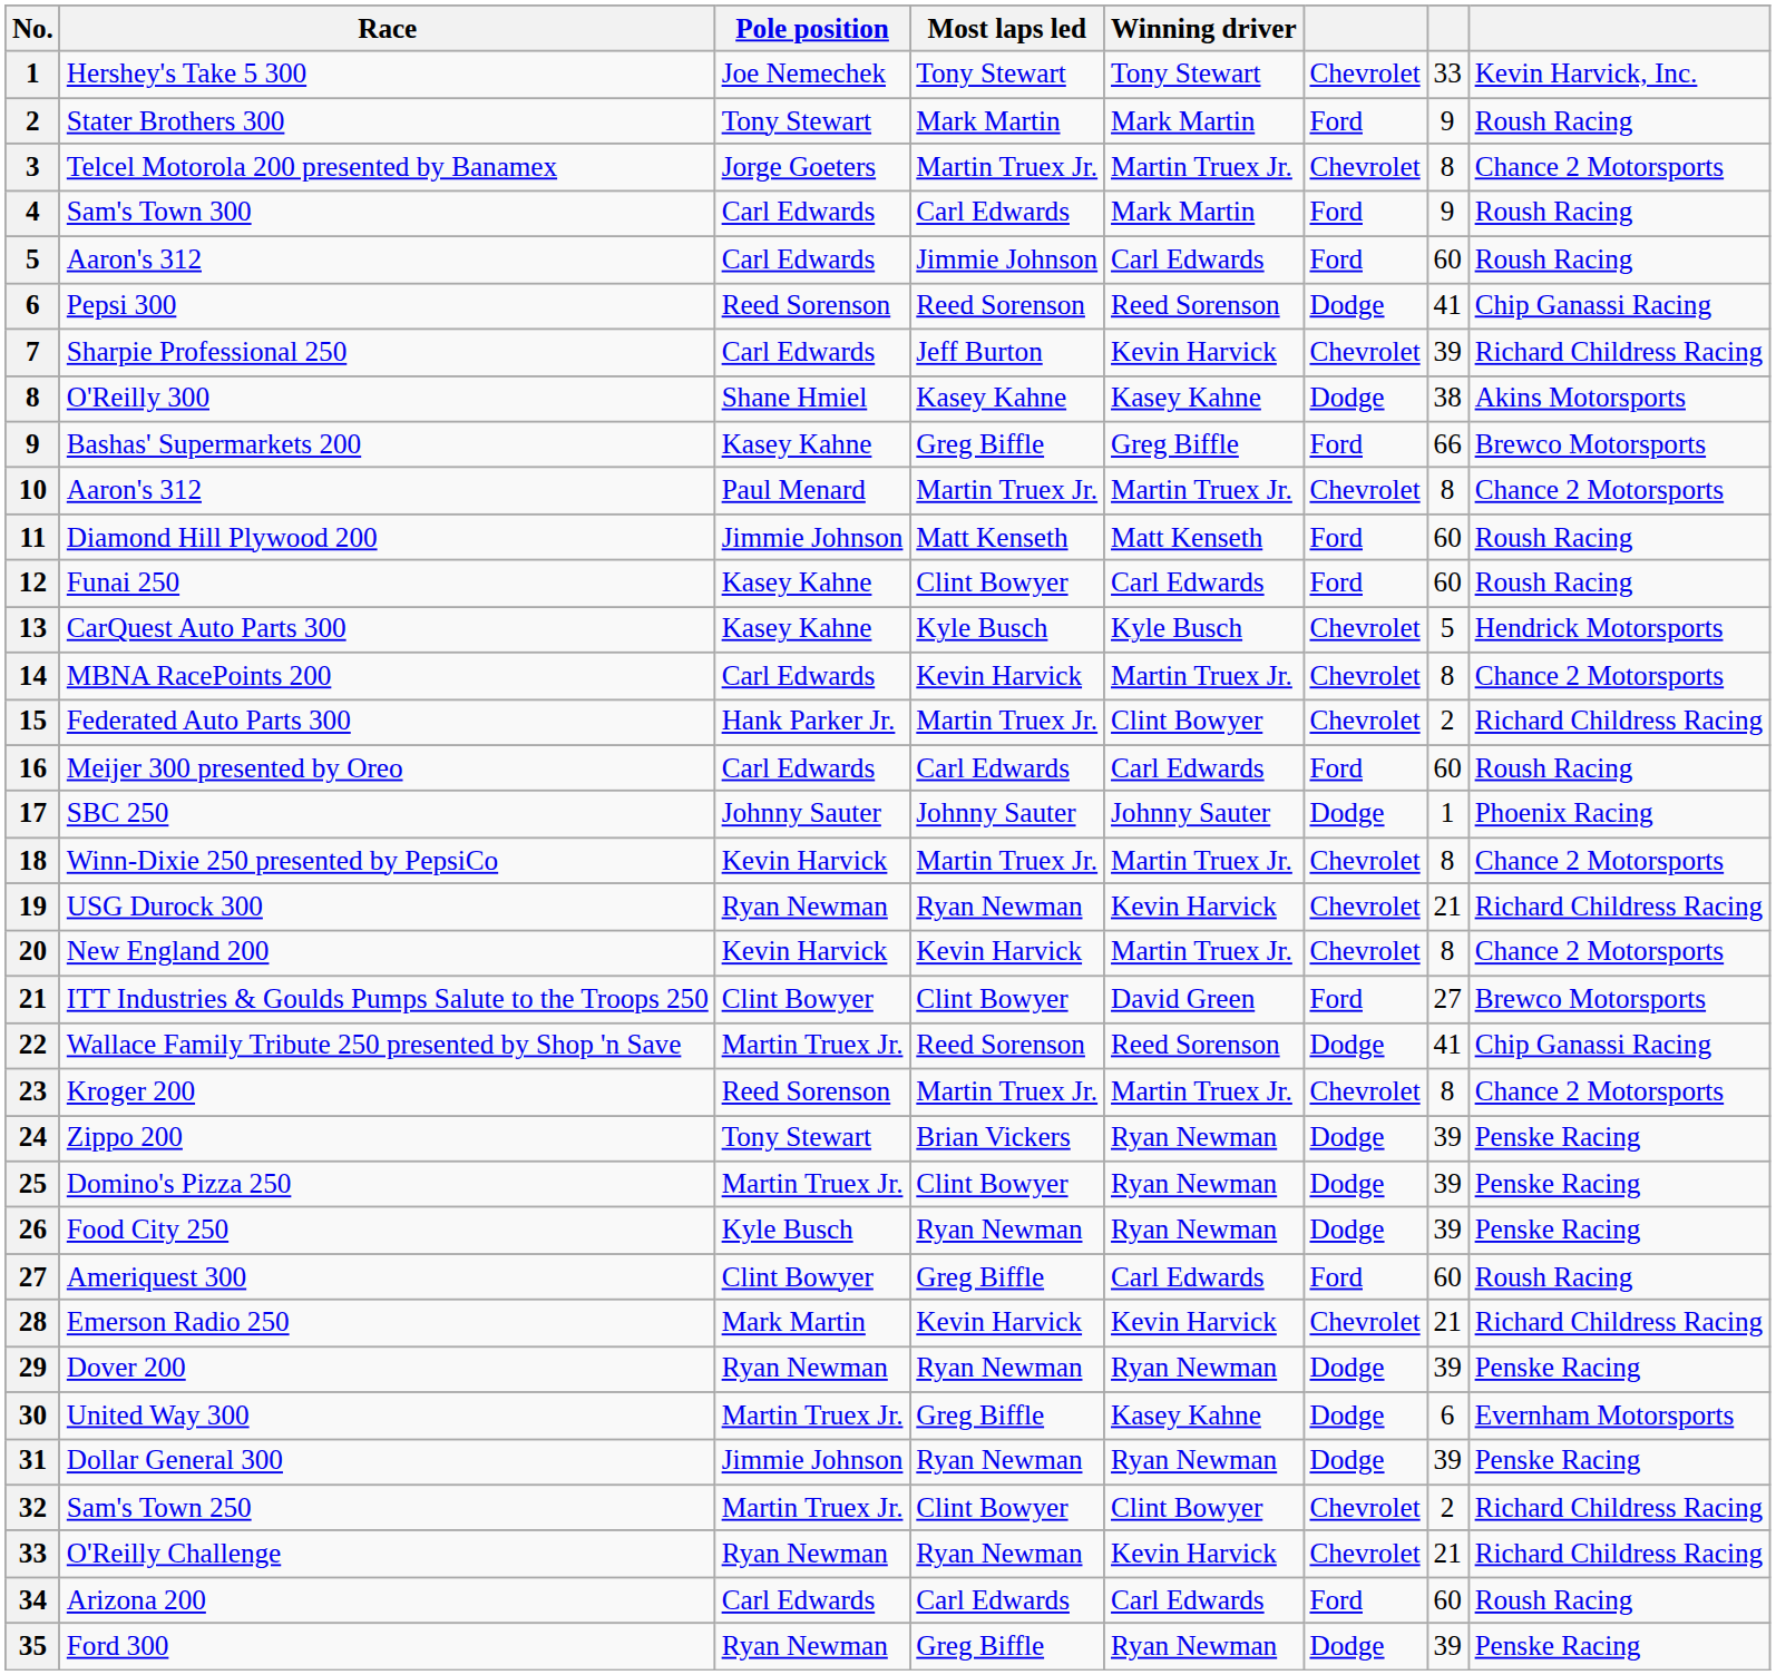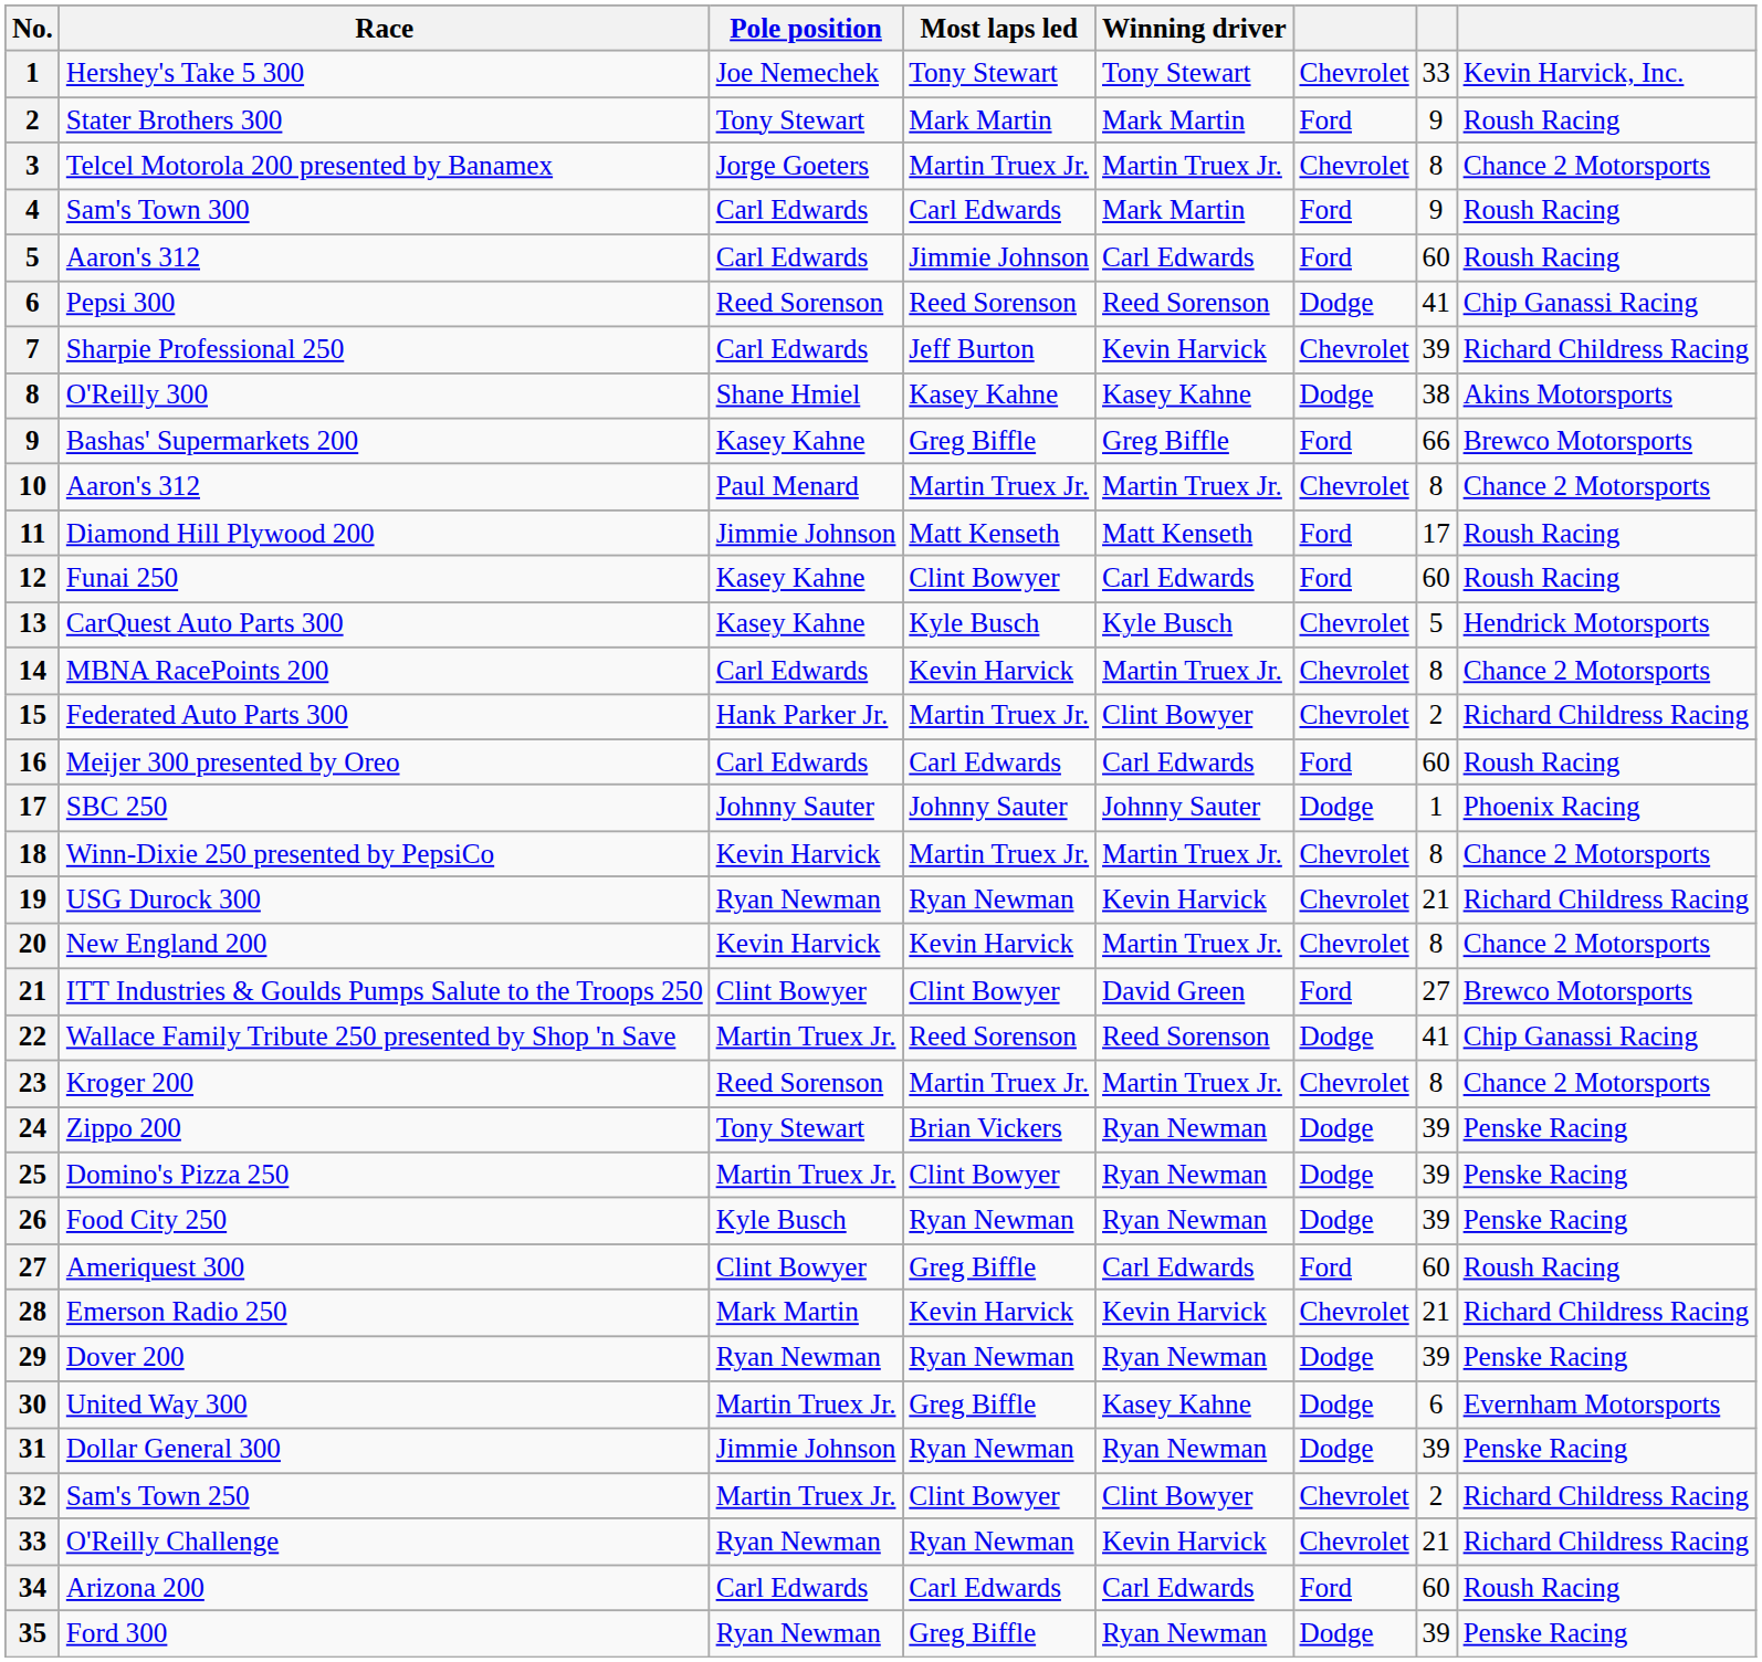 <table class="wikitable" style="font-size:85%">
 <tr>
 <th>No.</th>
 <th>Race</th>
 <th><a href='#'>Pole position</a></th>
 <th>Most laps led</th>
 <th>Winning driver</th>
 <th></th>
 <th></th>
 <th></th>
 </tr>
 <tr>
 <th>1</th>
 <td><a href='#'>Hershey's Take 5 300</a></td>
 <td><a href='#'>Joe Nemechek</a></td>
 <td><a href='#'>Tony Stewart</a></td>
 <td><a href='#'>Tony Stewart</a></td>
 <td><a href='#'>Chevrolet</a></td>
 <td align=center>33</td>
 <td><a href='#'>Kevin Harvick, Inc.</a></td>
 </tr>
 <tr>
 <th>2</th>
 <td><a href='#'>Stater Brothers 300</a></td>
 <td><a href='#'>Tony Stewart</a></td>
 <td><a href='#'>Mark Martin</a></td>
 <td><a href='#'>Mark Martin</a></td>
 <td><a href='#'>Ford</a></td>
 <td align=center>9</td>
 <td><a href='#'>Roush Racing</a></td>
 </tr>
 <tr>
 <th>3</th>
 <td><a href='#'>Telcel Motorola 200 presented by Banamex</a></td>
 <td><a href='#'>Jorge Goeters</a></td>
 <td><a href='#'>Martin Truex Jr.</a></td>
 <td><a href='#'>Martin Truex Jr.</a></td>
 <td><a href='#'>Chevrolet</a></td>
 <td align=center>8</td>
 <td><a href='#'>Chance 2 Motorsports</a></td>
 </tr>
 <tr>
 <th>4</th>
 <td><a href='#'>Sam's Town 300</a></td>
 <td><a href='#'>Carl Edwards</a></td>
 <td><a href='#'>Carl Edwards</a></td>
 <td><a href='#'>Mark Martin</a></td>
 <td><a href='#'>Ford</a></td>
 <td align=center>9</td>
 <td><a href='#'>Roush Racing</a></td>
 </tr>
 <tr>
 <th>5</th>
 <td><a href='#'>Aaron's 312</a></td>
 <td><a href='#'>Carl Edwards</a></td>
 <td><a href='#'>Jimmie Johnson</a></td>
 <td><a href='#'>Carl Edwards</a></td>
 <td><a href='#'>Ford</a></td>
 <td align=center>60</td>
 <td><a href='#'>Roush Racing</a></td>
 </tr>
 <tr>
 <th>6</th>
 <td><a href='#'>Pepsi 300</a></td>
 <td><a href='#'>Reed Sorenson</a></td>
 <td><a href='#'>Reed Sorenson</a></td>
 <td><a href='#'>Reed Sorenson</a></td>
 <td><a href='#'>Dodge</a></td>
 <td align=center>41</td>
 <td><a href='#'>Chip Ganassi Racing</a></td>
 </tr>
 <tr>
 <th>7</th>
 <td><a href='#'>Sharpie Professional 250</a></td>
 <td><a href='#'>Carl Edwards</a></td>
 <td><a href='#'>Jeff Burton</a></td>
 <td><a href='#'>Kevin Harvick</a></td>
 <td><a href='#'>Chevrolet</a></td>
 <td align=center>39</td>
 <td><a href='#'>Richard Childress Racing</a></td>
 </tr>
 <tr>
 <th>8</th>
 <td><a href='#'>O'Reilly 300</a></td>
 <td><a href='#'>Shane Hmiel</a></td>
 <td><a href='#'>Kasey Kahne</a></td>
 <td><a href='#'>Kasey Kahne</a></td>
 <td><a href='#'>Dodge</a></td>
 <td align=center>38</td>
 <td><a href='#'>Akins Motorsports</a></td>
 </tr>
 <tr>
 <th>9</th>
 <td><a href='#'>Bashas' Supermarkets 200</a></td>
 <td><a href='#'>Kasey Kahne</a></td>
 <td><a href='#'>Greg Biffle</a></td>
 <td><a href='#'>Greg Biffle</a></td>
 <td><a href='#'>Ford</a></td>
 <td align=center>66</td>
 <td><a href='#'>Brewco Motorsports</a></td>
 </tr>
 <tr>
 <th>10</th>
 <td><a href='#'>Aaron's 312</a></td>
 <td><a href='#'>Paul Menard</a></td>
 <td><a href='#'>Martin Truex Jr.</a></td>
 <td><a href='#'>Martin Truex Jr.</a></td>
 <td><a href='#'>Chevrolet</a></td>
 <td align=center>8</td>
 <td><a href='#'>Chance 2 Motorsports</a></td>
 </tr>
 <tr>
 <th>11</th>
 <td><a href='#'>Diamond Hill Plywood 200</a></td>
 <td><a href='#'>Jimmie Johnson</a></td>
 <td><a href='#'>Matt Kenseth</a></td>
 <td><a href='#'>Matt Kenseth</a></td>
 <td><a href='#'>Ford</a></td>
-<td align=center>60</td>
+<td align=center>17</td>
 <td><a href='#'>Roush Racing</a></td>
 </tr>
 <tr>
 <th>12</th>
 <td><a href='#'>Funai 250</a></td>
 <td><a href='#'>Kasey Kahne</a></td>
 <td><a href='#'>Clint Bowyer</a></td>
 <td><a href='#'>Carl Edwards</a></td>
 <td><a href='#'>Ford</a></td>
 <td align=center>60</td>
 <td><a href='#'>Roush Racing</a></td>
 </tr>
 <tr>
 <th>13</th>
 <td><a href='#'>CarQuest Auto Parts 300</a></td>
 <td><a href='#'>Kasey Kahne</a></td>
 <td><a href='#'>Kyle Busch</a></td>
 <td><a href='#'>Kyle Busch</a></td>
 <td><a href='#'>Chevrolet</a></td>
 <td align=center>5</td>
 <td><a href='#'>Hendrick Motorsports</a></td>
 </tr>
 <tr>
 <th>14</th>
 <td><a href='#'>MBNA RacePoints 200</a></td>
 <td><a href='#'>Carl Edwards</a></td>
 <td><a href='#'>Kevin Harvick</a></td>
 <td><a href='#'>Martin Truex Jr.</a></td>
 <td><a href='#'>Chevrolet</a></td>
 <td align=center>8</td>
 <td><a href='#'>Chance 2 Motorsports</a></td>
 </tr>
 <tr>
 <th>15</th>
 <td><a href='#'>Federated Auto Parts 300</a></td>
 <td><a href='#'>Hank Parker Jr.</a></td>
 <td><a href='#'>Martin Truex Jr.</a></td>
 <td><a href='#'>Clint Bowyer</a></td>
 <td><a href='#'>Chevrolet</a></td>
 <td align=center>2</td>
 <td><a href='#'>Richard Childress Racing</a></td>
 </tr>
 <tr>
 <th>16</th>
 <td><a href='#'>Meijer 300 presented by Oreo</a></td>
 <td><a href='#'>Carl Edwards</a></td>
 <td><a href='#'>Carl Edwards</a></td>
 <td><a href='#'>Carl Edwards</a></td>
 <td><a href='#'>Ford</a></td>
 <td align=center>60</td>
 <td><a href='#'>Roush Racing</a></td>
 </tr>
 <tr>
 <th>17</th>
 <td><a href='#'>SBC 250</a></td>
 <td><a href='#'>Johnny Sauter</a></td>
 <td><a href='#'>Johnny Sauter</a></td>
 <td><a href='#'>Johnny Sauter</a></td>
 <td><a href='#'>Dodge</a></td>
 <td align=center>1</td>
 <td><a href='#'>Phoenix Racing</a></td>
 </tr>
 <tr>
 <th>18</th>
 <td><a href='#'>Winn-Dixie 250 presented by PepsiCo</a></td>
 <td><a href='#'>Kevin Harvick</a></td>
 <td><a href='#'>Martin Truex Jr.</a></td>
 <td><a href='#'>Martin Truex Jr.</a></td>
 <td><a href='#'>Chevrolet</a></td>
 <td align=center>8</td>
 <td><a href='#'>Chance 2 Motorsports</a></td>
 </tr>
 <tr>
 <th>19</th>
 <td><a href='#'>USG Durock 300</a></td>
 <td><a href='#'>Ryan Newman</a></td>
 <td><a href='#'>Ryan Newman</a></td>
 <td><a href='#'>Kevin Harvick</a></td>
 <td><a href='#'>Chevrolet</a></td>
 <td align=center>21</td>
 <td><a href='#'>Richard Childress Racing</a></td>
 </tr>
 <tr>
 <th>20</th>
 <td><a href='#'>New England 200</a></td>
 <td><a href='#'>Kevin Harvick</a></td>
 <td><a href='#'>Kevin Harvick</a></td>
 <td><a href='#'>Martin Truex Jr.</a></td>
 <td><a href='#'>Chevrolet</a></td>
 <td align=center>8</td>
 <td><a href='#'>Chance 2 Motorsports</a></td>
 </tr>
 <tr>
 <th>21</th>
 <td><a href='#'>ITT Industries & Goulds Pumps Salute to the Troops 250</a></td>
 <td><a href='#'>Clint Bowyer</a></td>
 <td><a href='#'>Clint Bowyer</a></td>
 <td><a href='#'>David Green</a></td>
 <td><a href='#'>Ford</a></td>
 <td align=center>27</td>
 <td><a href='#'>Brewco Motorsports</a></td>
 </tr>
 <tr>
 <th>22</th>
 <td><a href='#'>Wallace Family Tribute 250 presented by Shop 'n Save</a></td>
 <td><a href='#'>Martin Truex Jr.</a></td>
 <td><a href='#'>Reed Sorenson</a></td>
 <td><a href='#'>Reed Sorenson</a></td>
 <td><a href='#'>Dodge</a></td>
 <td align=center>41</td>
 <td><a href='#'>Chip Ganassi Racing</a></td>
 </tr>
 <tr>
 <th>23</th>
 <td><a href='#'>Kroger 200</a></td>
 <td><a href='#'>Reed Sorenson</a></td>
 <td><a href='#'>Martin Truex Jr.</a></td>
 <td><a href='#'>Martin Truex Jr.</a></td>
 <td><a href='#'>Chevrolet</a></td>
 <td align=center>8</td>
 <td><a href='#'>Chance 2 Motorsports</a></td>
 </tr>
 <tr>
 <th>24</th>
 <td><a href='#'>Zippo 200</a></td>
 <td><a href='#'>Tony Stewart</a></td>
 <td><a href='#'>Brian Vickers</a></td>
 <td><a href='#'>Ryan Newman</a></td>
 <td><a href='#'>Dodge</a></td>
 <td align=center>39</td>
 <td><a href='#'>Penske Racing</a></td>
 </tr>
 <tr>
 <th>25</th>
 <td><a href='#'>Domino's Pizza 250</a></td>
 <td><a href='#'>Martin Truex Jr.</a></td>
 <td><a href='#'>Clint Bowyer</a></td>
 <td><a href='#'>Ryan Newman</a></td>
 <td><a href='#'>Dodge</a></td>
 <td align=center>39</td>
 <td><a href='#'>Penske Racing</a></td>
 </tr>
 <tr>
 <th>26</th>
 <td><a href='#'>Food City 250</a></td>
 <td><a href='#'>Kyle Busch</a></td>
 <td><a href='#'>Ryan Newman</a></td>
 <td><a href='#'>Ryan Newman</a></td>
 <td><a href='#'>Dodge</a></td>
 <td align=center>39</td>
 <td><a href='#'>Penske Racing</a></td>
 </tr>
 <tr>
 <th>27</th>
 <td><a href='#'>Ameriquest 300</a></td>
 <td><a href='#'>Clint Bowyer</a></td>
 <td><a href='#'>Greg Biffle</a></td>
 <td><a href='#'>Carl Edwards</a></td>
 <td><a href='#'>Ford</a></td>
 <td align=center>60</td>
 <td><a href='#'>Roush Racing</a></td>
 </tr>
 <tr>
 <th>28</th>
 <td><a href='#'>Emerson Radio 250</a></td>
 <td><a href='#'>Mark Martin</a></td>
 <td><a href='#'>Kevin Harvick</a></td>
 <td><a href='#'>Kevin Harvick</a></td>
 <td><a href='#'>Chevrolet</a></td>
 <td align=center>21</td>
 <td><a href='#'>Richard Childress Racing</a></td>
 </tr>
 <tr>
 <th>29</th>
 <td><a href='#'>Dover 200</a></td>
 <td><a href='#'>Ryan Newman</a></td>
 <td><a href='#'>Ryan Newman</a></td>
 <td><a href='#'>Ryan Newman</a></td>
 <td><a href='#'>Dodge</a></td>
 <td align=center>39</td>
 <td><a href='#'>Penske Racing</a></td>
 </tr>
 <tr>
 <th>30</th>
 <td><a href='#'>United Way 300</a></td>
 <td><a href='#'>Martin Truex Jr.</a></td>
 <td><a href='#'>Greg Biffle</a></td>
 <td><a href='#'>Kasey Kahne</a></td>
 <td><a href='#'>Dodge</a></td>
 <td align=center>6</td>
 <td><a href='#'>Evernham Motorsports</a></td>
 </tr>
 <tr>
 <th>31</th>
 <td><a href='#'>Dollar General 300</a></td>
 <td><a href='#'>Jimmie Johnson</a></td>
 <td><a href='#'>Ryan Newman</a></td>
 <td><a href='#'>Ryan Newman</a></td>
 <td><a href='#'>Dodge</a></td>
 <td align=center>39</td>
 <td><a href='#'>Penske Racing</a></td>
 </tr>
 <tr>
 <th>32</th>
 <td><a href='#'>Sam's Town 250</a></td>
 <td><a href='#'>Martin Truex Jr.</a></td>
 <td><a href='#'>Clint Bowyer</a></td>
 <td><a href='#'>Clint Bowyer</a></td>
 <td><a href='#'>Chevrolet</a></td>
 <td align=center>2</td>
 <td><a href='#'>Richard Childress Racing</a></td>
 </tr>
 <tr>
 <th>33</th>
 <td><a href='#'>O'Reilly Challenge</a></td>
 <td><a href='#'>Ryan Newman</a></td>
 <td><a href='#'>Ryan Newman</a></td>
 <td><a href='#'>Kevin Harvick</a></td>
 <td><a href='#'>Chevrolet</a></td>
 <td align=center>21</td>
 <td><a href='#'>Richard Childress Racing</a></td>
 </tr>
 <tr>
 <th>34</th>
 <td><a href='#'>Arizona 200</a></td>
 <td><a href='#'>Carl Edwards</a></td>
 <td><a href='#'>Carl Edwards</a></td>
 <td><a href='#'>Carl Edwards</a></td>
 <td><a href='#'>Ford</a></td>
 <td align=center>60</td>
 <td><a href='#'>Roush Racing</a></td>
 </tr>
 <tr>
 <th>35</th>
 <td><a href='#'>Ford 300</a></td>
 <td><a href='#'>Ryan Newman</a></td>
 <td><a href='#'>Greg Biffle</a></td>
 <td><a href='#'>Ryan Newman</a></td>
 <td><a href='#'>Dodge</a></td>
 <td align=center>39</td>
 <td><a href='#'>Penske Racing</a></td>
 </tr>
 <tr>
 </tr>
 </table>
